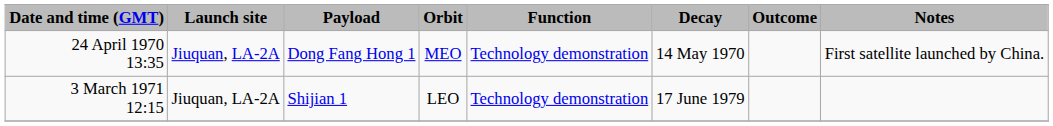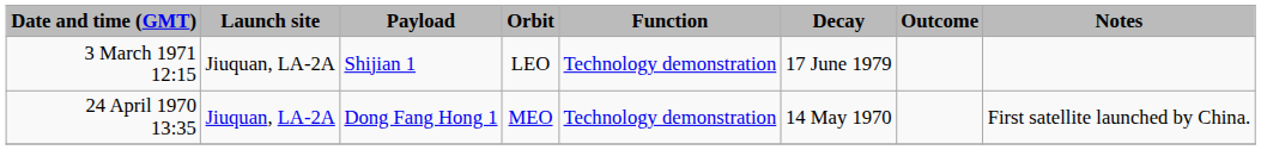 <table class="wikitable" style="margin: 1em auto 1em auto; text-align:left;">
 <tr>
 <td style="text-align:center; background:#BBB"><strong>Date and time (<a href='#'>GMT</a>)</strong></td>
 <td style="text-align:center; background:#BBB"><strong>Launch site</strong></td>
 <td style="text-align:center; background:#BBB"><strong>Payload</strong></td>
 <td style="text-align:center; background:#BBB"><strong>Orbit</strong></td>
 <td style="text-align:center; background:#BBB"><strong>Function</strong></td>
 <td style="text-align:center; background:#BBB"><strong>Decay</strong></td>
 <td style="text-align:center; background:#BBB"><strong>Outcome</strong></td>
 <td style="text-align:center; background:#BBB"><strong>Notes</strong></td>
 </tr>
 <tr>
+<td style="text-align:right;">3 March 1971<br>12:15</td>
+<td> Jiuquan, LA-2A</td>
+<td> <a href='#'>Shijian 1</a></td>
+<td style="text-align:center;">LEO</td>
+<td><a href='#'>Technology demonstration</a></td>
+<td nowrap style="text-align:right;">17 June 1979</td>
+<td></td>
+<td></td>
+</tr>
+<tr>
 <td style="text-align:right;">24 April 1970<br>13:35</td>
 <td> <a href='#'>Jiuquan</a>, <a href='#'>LA-2A</a></td>
 <td> <a href='#'>Dong Fang Hong 1</a></td>
 <td style="text-align:center;"><a href='#'>MEO</a></td>
 <td><a href='#'>Technology demonstration</a></td>
 <td>14 May 1970</td>
 <td></td>
 <td>First satellite launched by China.</td>
 </tr>
 <tr>
-<td style="text-align:right;">3 March 1971<br>12:15</td>
-<td> Jiuquan, LA-2A</td>
-<td> <a href='#'>Shijian 1</a></td>
-<td style="text-align:center;">LEO</td>
-<td><a href='#'>Technology demonstration</a></td>
-<td nowrap style="text-align:right;">17 June 1979</td>
-<td></td>
-<td></td>
-</tr>
-<tr>
 </tr>
 </table>
